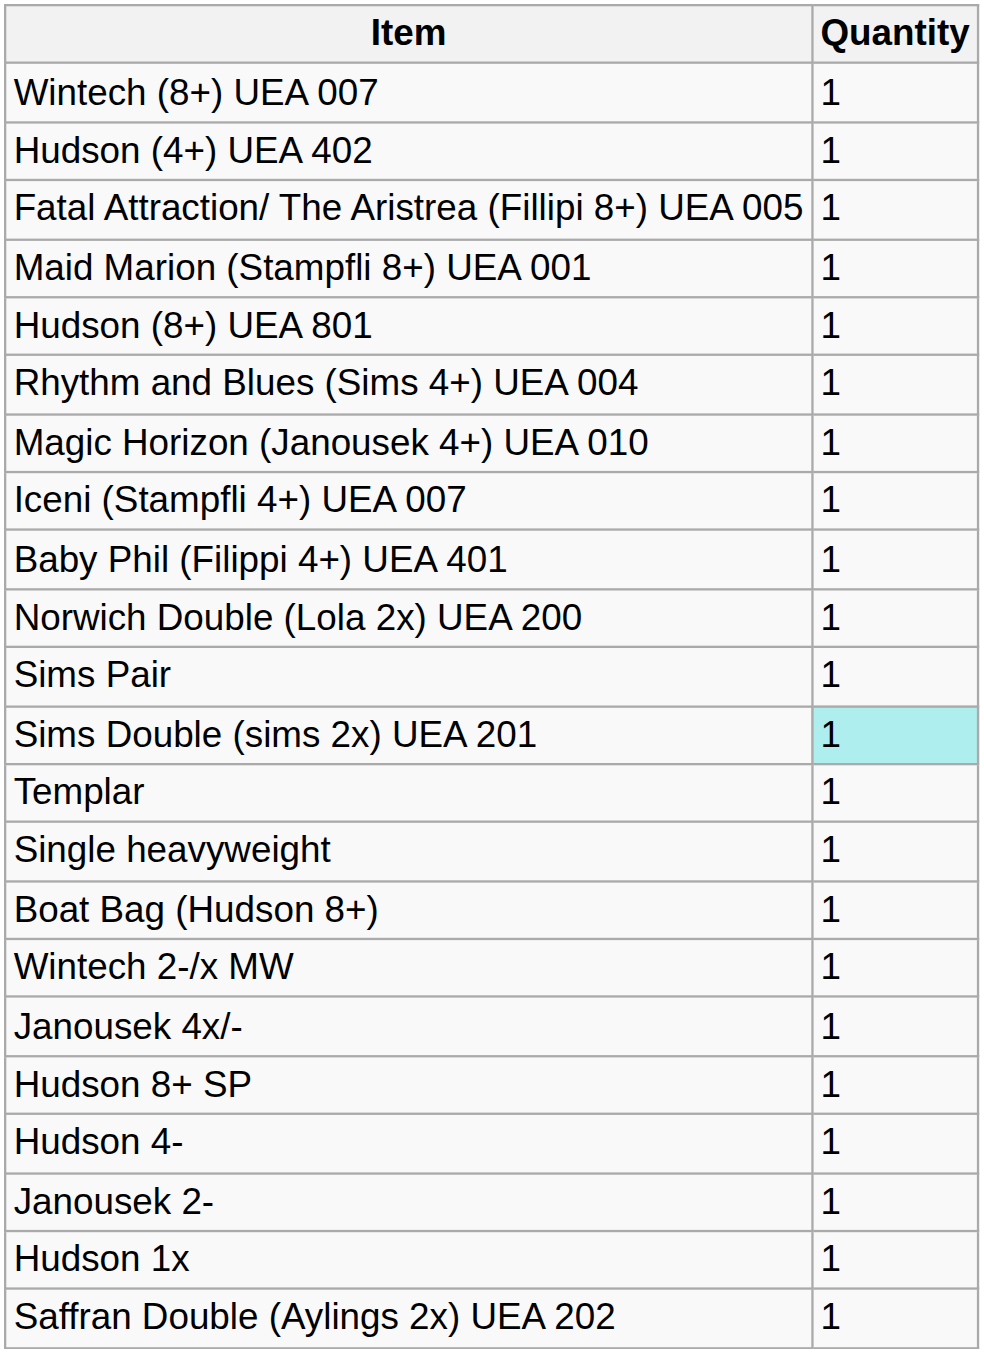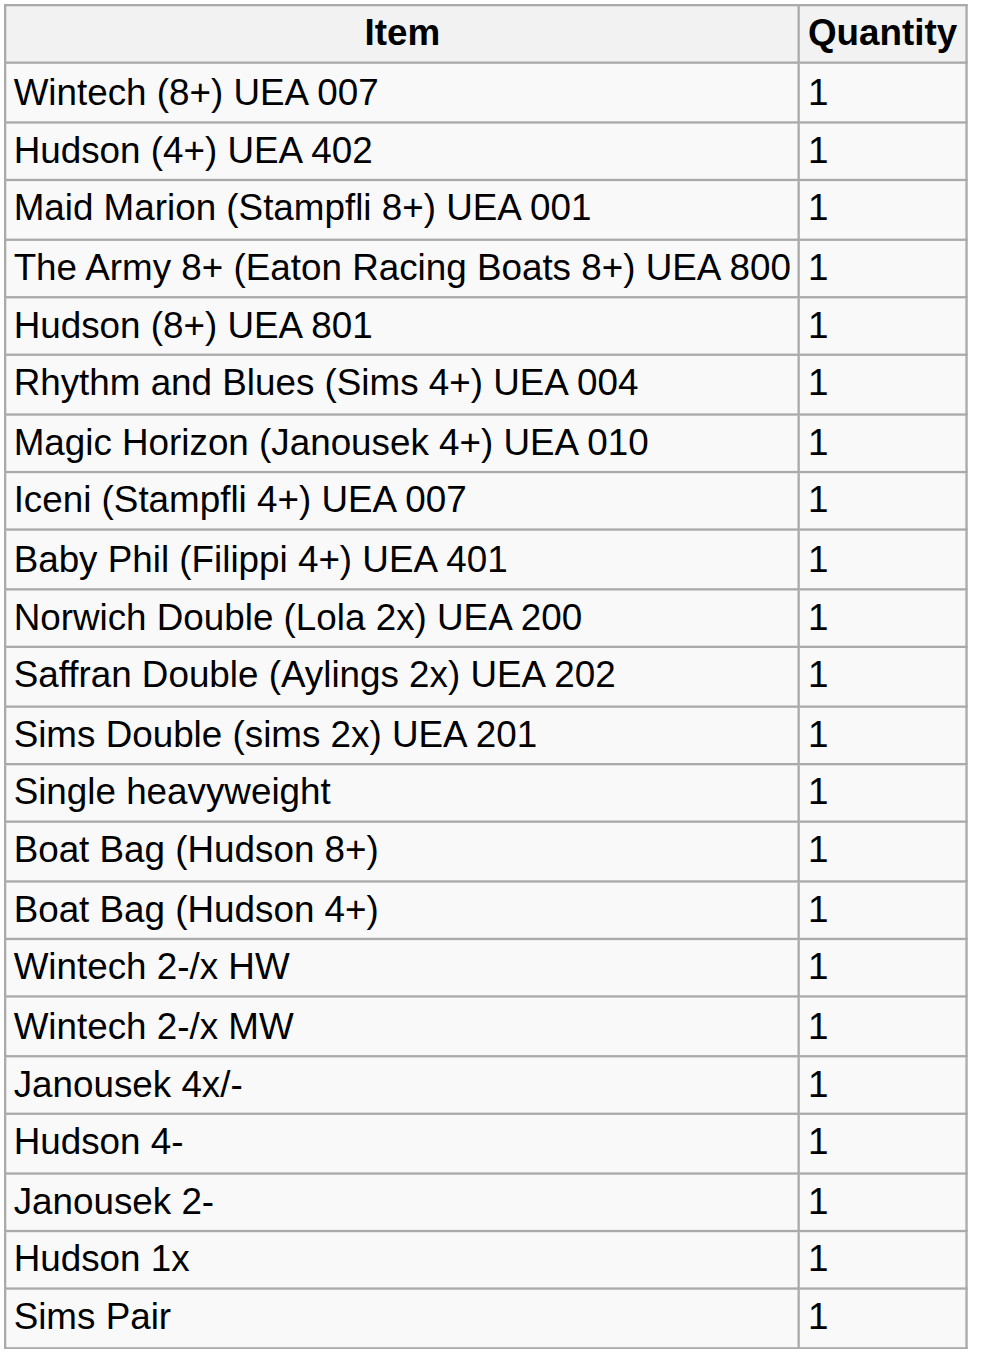 <table class="wikitable">
 <tr>
 <th>Item</th>
 <th>Quantity</th>
 </tr>
 <tr>
 <td>Wintech (8+) UEA 007</td>
 <td>1</td>
 </tr>
 <tr>
 <td>Hudson (4+) UEA 402</td>
 <td>1</td>
 </tr>
 <tr>
-<td>Fatal Attraction/ The Aristrea (Fillipi 8+) UEA 005</td>
+<td>Maid Marion (Stampfli 8+) UEA 001</td>
 <td>1</td>
 </tr>
 <tr>
-<td>Maid Marion (Stampfli 8+) UEA 001</td>
+<td>The Army 8+ (Eaton Racing Boats 8+) UEA 800</td>
 <td>1</td>
 </tr>
 <tr>
 <td>Hudson (8+) UEA 801</td>
 <td>1</td>
 </tr>
 <tr>
 <td>Rhythm and Blues (Sims 4+) UEA 004</td>
 <td>1</td>
 </tr>
 <tr>
 <td>Magic Horizon (Janousek 4+) UEA 010</td>
 <td>1</td>
 </tr>
 <tr>
 <td>Iceni (Stampfli 4+) UEA 007</td>
 <td>1</td>
 </tr>
 <tr>
 <td>Baby Phil (Filippi 4+) UEA 401</td>
 <td>1</td>
 </tr>
 <tr>
 <td>Norwich Double (Lola 2x) UEA 200</td>
 <td>1</td>
 </tr>
 <tr>
-<td>Sims Pair</td>
+<td>Saffran Double (Aylings 2x) UEA 202</td>
 <td>1</td>
 </tr>
 <tr>
 <td>Sims Double (sims 2x) UEA 201</td>
-<td style="background: paleturquoise;">1</td>
-</tr>
-<tr>
-<td>Templar</td>
 <td>1</td>
 </tr>
 <tr>
 <td>Single heavyweight</td>
 <td>1</td>
 </tr>
 <tr>
 <td>Boat Bag (Hudson 8+)</td>
 <td>1</td>
 </tr>
 <tr>
+<td>Boat Bag (Hudson 4+)</td>
+<td>1</td>
+</tr>
+<tr>
+<td>Wintech 2-/x HW</td>
+<td>1</td>
+</tr>
+<tr>
 <td>Wintech 2-/x MW</td>
 <td>1</td>
 </tr>
 <tr>
 <td>Janousek 4x/-</td>
-<td>1</td>
-</tr>
-<tr>
-<td>Hudson 8+ SP</td>
 <td>1</td>
 </tr>
 <tr>
 <td>Hudson 4-</td>
 <td>1</td>
 </tr>
 <tr>
 <td>Janousek 2-</td>
 <td>1</td>
 </tr>
 <tr>
 <td>Hudson 1x</td>
 <td>1</td>
 </tr>
 <tr>
-<td>Saffran Double (Aylings 2x) UEA 202</td>
+<td>Sims Pair</td>
 <td>1</td>
 </tr>
 </table>
